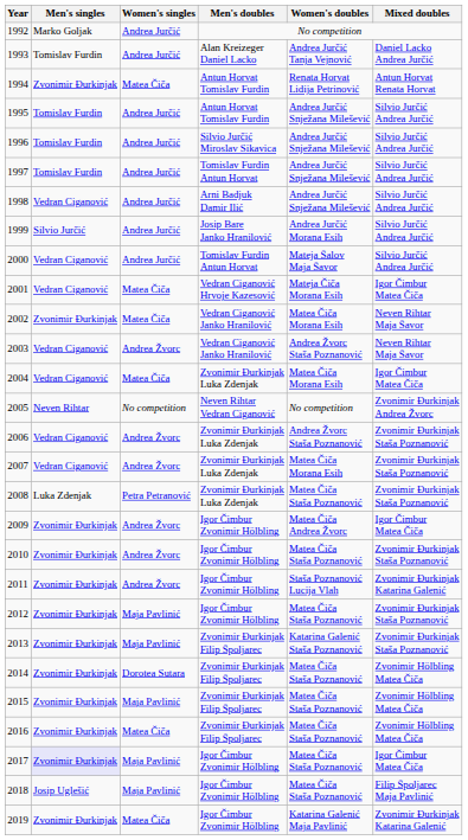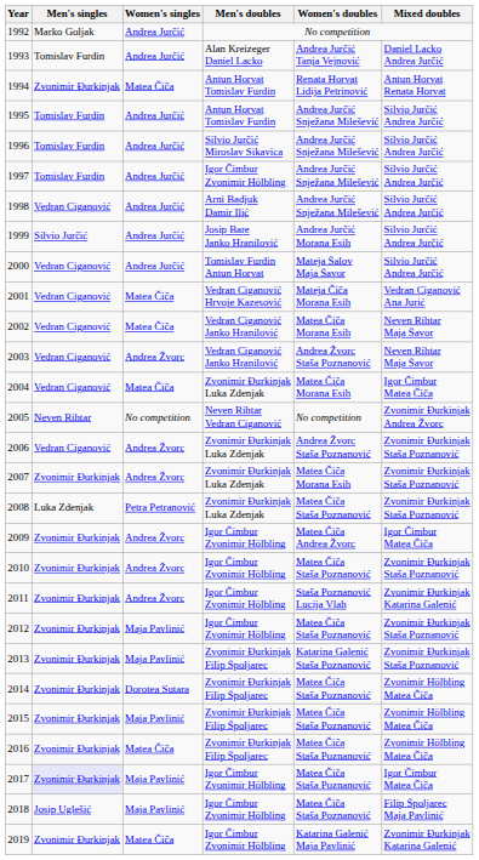 <table class=wikitable style="font-size:90%;">
 <tr>
 <th>Year</th>
 <th>Men's singles</th>
 <th>Women's singles</th>
 <th>Men's doubles</th>
 <th>Women's doubles</th>
 <th>Mixed doubles</th>
 </tr>
 <tr>
 <td>1992</td>
 <td>Marko Goljak</td>
 <td><a href='#'>Andrea Jurčić</a></td>
 <td colspan=3 align="center"><em>No competition</em></td>
 </tr>
 <tr>
 <td>1993</td>
 <td>Tomislav Furdin</td>
 <td><a href='#'>Andrea Jurčić</a></td>
 <td>Alan Kreizeger <br> <a href='#'>Daniel Lacko</a></td>
 <td><a href='#'>Andrea Jurčić</a> <br> <a href='#'>Tanja Vejnović</a></td>
 <td><a href='#'>Daniel Lacko</a> <br> <a href='#'>Andrea Jurčić</a></td>
 </tr>
 <tr>
 <td>1994</td>
 <td><a href='#'>Zvonimir Đurkinjak</a></td>
 <td><a href='#'>Matea Čiča</a></td>
 <td><a href='#'>Antun Horvat</a> <br> <a href='#'>Tomislav Furdin</a></td>
 <td><a href='#'>Renata Horvat</a> <br> <a href='#'>Lidija Petrinović</a></td>
 <td><a href='#'>Antun Horvat</a> <br> <a href='#'>Renata Horvat</a></td>
 </tr>
 <tr>
 <td>1995</td>
 <td><a href='#'>Tomislav Furdin</a></td>
 <td><a href='#'>Andrea Jurčić</a></td>
 <td><a href='#'>Antun Horvat</a> <br> <a href='#'>Tomislav Furdin</a></td>
 <td><a href='#'>Andrea Jurčić</a> <br> <a href='#'>Snježana Milešević</a></td>
 <td><a href='#'>Silvio Jurčić</a> <br> <a href='#'>Andrea Jurčić</a></td>
 </tr>
 <tr>
 <td>1996</td>
 <td><a href='#'>Tomislav Furdin</a></td>
 <td><a href='#'>Andrea Jurčić</a></td>
 <td><a href='#'>Silvio Jurčić</a> <br> <a href='#'>Miroslav Sikavica</a></td>
 <td><a href='#'>Andrea Jurčić</a> <br> <a href='#'>Snježana Milešević</a></td>
 <td><a href='#'>Silvio Jurčić</a> <br> <a href='#'>Andrea Jurčić</a></td>
 </tr>
 <tr>
 <td>1997</td>
 <td><a href='#'>Tomislav Furdin</a></td>
 <td><a href='#'>Andrea Jurčić</a></td>
-<td><a href='#'>Tomislav Furdin</a> <br> <a href='#'>Antun Horvat</a></td>
+<td><a href='#'>Igor Čimbur</a> <br> <a href='#'>Zvonimir Hölbling</a></td>
 <td><a href='#'>Andrea Jurčić</a> <br> <a href='#'>Snježana Milešević</a></td>
 <td><a href='#'>Silvio Jurčić</a> <br> <a href='#'>Andrea Jurčić</a></td>
 </tr>
 <tr>
 <td>1998</td>
 <td><a href='#'>Vedran Ciganović</a></td>
 <td><a href='#'>Andrea Jurčić</a></td>
 <td><a href='#'>Arni Badjuk</a> <br> <a href='#'>Damir Ilić</a></td>
 <td><a href='#'>Andrea Jurčić</a> <br> <a href='#'>Snježana Milešević</a></td>
 <td><a href='#'>Silvio Jurčić</a> <br> <a href='#'>Andrea Jurčić</a></td>
 </tr>
 <tr>
 <td>1999</td>
 <td><a href='#'>Silvio Jurčić</a></td>
 <td><a href='#'>Andrea Jurčić</a></td>
 <td><a href='#'>Josip Bare</a> <br> <a href='#'>Janko Hranilović</a></td>
 <td><a href='#'>Andrea Jurčić</a> <br> <a href='#'>Morana Esih</a></td>
 <td><a href='#'>Silvio Jurčić</a> <br> <a href='#'>Andrea Jurčić</a></td>
 </tr>
 <tr>
 <td>2000</td>
 <td><a href='#'>Vedran Ciganović</a></td>
 <td><a href='#'>Andrea Jurčić</a></td>
 <td><a href='#'>Tomislav Furdin</a> <br> <a href='#'>Antun Horvat</a></td>
 <td><a href='#'>Mateja Šalov</a> <br> <a href='#'>Maja Šavor</a></td>
 <td><a href='#'>Silvio Jurčić</a> <br> <a href='#'>Andrea Jurčić</a></td>
 </tr>
 <tr>
 <td>2001</td>
 <td><a href='#'>Vedran Ciganović</a></td>
 <td><a href='#'>Matea Čiča</a></td>
 <td><a href='#'>Vedran Ciganović</a> <br> <a href='#'>Hrvoje Kazesović</a></td>
 <td><a href='#'>Mateja Čiča</a> <br> <a href='#'>Morana Esih</a></td>
-<td><a href='#'>Igor Čimbur</a> <br> <a href='#'>Matea Čiča</a></td>
+<td><a href='#'>Vedran Ciganović</a> <br> <a href='#'>Ana Jurić</a></td>
 </tr>
 <tr>
 <td>2002</td>
-<td><a href='#'>Zvonimir Đurkinjak</a></td>
+<td><a href='#'>Vedran Ciganović</a></td>
 <td><a href='#'>Matea Čiča</a></td>
 <td><a href='#'>Vedran Ciganović</a> <br> <a href='#'>Janko Hranilović</a></td>
 <td><a href='#'>Matea Čiča</a> <br> <a href='#'>Morana Esih</a></td>
 <td><a href='#'>Neven Rihtar</a> <br> <a href='#'>Maja Šavor</a></td>
 </tr>
 <tr>
 <td>2003</td>
 <td><a href='#'>Vedran Ciganović</a></td>
 <td><a href='#'>Andrea Žvorc</a></td>
 <td><a href='#'>Vedran Ciganović</a> <br> <a href='#'>Janko Hranilović</a></td>
 <td><a href='#'>Andrea Žvorc</a> <br> <a href='#'>Staša Poznanović</a></td>
 <td><a href='#'>Neven Rihtar</a> <br> <a href='#'>Maja Šavor</a></td>
 </tr>
 <tr>
 <td>2004</td>
 <td><a href='#'>Vedran Ciganović</a></td>
 <td><a href='#'>Matea Čiča</a></td>
 <td><a href='#'>Zvonimir Đurkinjak</a> <br> Luka Zdenjak</td>
 <td><a href='#'>Matea Čiča</a> <br> <a href='#'>Morana Esih</a></td>
 <td><a href='#'>Igor Čimbur</a> <br> <a href='#'>Matea Čiča</a></td>
 </tr>
 <tr>
 <td>2005</td>
 <td><a href='#'>Neven Rihtar</a></td>
 <td><em>No competition</em></td>
 <td><a href='#'>Neven Rihtar</a> <br> <a href='#'>Vedran Ciganović</a></td>
 <td><em>No competition</em></td>
 <td><a href='#'>Zvonimir Đurkinjak</a> <br> <a href='#'>Andrea Žvorc</a></td>
 </tr>
 <tr>
 <td>2006</td>
 <td><a href='#'>Vedran Ciganović</a></td>
 <td><a href='#'>Andrea Žvorc</a></td>
 <td><a href='#'>Zvonimir Đurkinjak</a> <br> Luka Zdenjak</td>
 <td><a href='#'>Andrea Žvorc</a> <br> <a href='#'>Staša Poznanović</a></td>
 <td><a href='#'>Zvonimir Đurkinjak</a> <br> <a href='#'>Staša Poznanović</a></td>
 </tr>
 <tr>
 <td>2007</td>
-<td><a href='#'>Vedran Ciganović</a></td>
+<td><a href='#'>Zvonimir Đurkinjak</a></td>
 <td><a href='#'>Andrea Žvorc</a></td>
 <td><a href='#'>Zvonimir Đurkinjak</a> <br> Luka Zdenjak</td>
 <td><a href='#'>Matea Čiča</a> <br> <a href='#'>Morana Esih</a></td>
 <td><a href='#'>Zvonimir Đurkinjak</a> <br> <a href='#'>Staša Poznanović</a></td>
 </tr>
 <tr>
 <td>2008</td>
 <td>Luka Zdenjak</td>
 <td><a href='#'>Petra Petranović</a></td>
 <td><a href='#'>Zvonimir Đurkinjak</a> <br> Luka Zdenjak</td>
 <td><a href='#'>Matea Čiča</a> <br> <a href='#'>Staša Poznanović</a></td>
 <td><a href='#'>Zvonimir Đurkinjak</a> <br> <a href='#'>Staša Poznanović</a></td>
 </tr>
 <tr>
 <td>2009</td>
 <td><a href='#'>Zvonimir Đurkinjak</a></td>
 <td><a href='#'>Andrea Žvorc</a></td>
 <td><a href='#'>Igor Čimbur</a> <br> <a href='#'>Zvonimir Hölbling</a></td>
 <td><a href='#'>Matea Čiča</a> <br> <a href='#'>Andrea Žvorc</a></td>
 <td><a href='#'>Igor Čimbur</a> <br> <a href='#'>Matea Čiča</a></td>
 </tr>
 <tr>
 <td>2010</td>
 <td><a href='#'>Zvonimir Đurkinjak</a></td>
 <td><a href='#'>Andrea Žvorc</a></td>
 <td><a href='#'>Igor Čimbur</a> <br> <a href='#'>Zvonimir Hölbling</a></td>
 <td><a href='#'>Matea Čiča</a> <br> <a href='#'>Staša Poznanović</a></td>
 <td><a href='#'>Zvonimir Đurkinjak</a> <br> <a href='#'>Staša Poznanović</a></td>
 </tr>
 <tr>
 <td>2011</td>
 <td><a href='#'>Zvonimir Đurkinjak</a></td>
 <td><a href='#'>Andrea Žvorc</a></td>
 <td><a href='#'>Igor Čimbur</a> <br> <a href='#'>Zvonimir Hölbling</a></td>
 <td><a href='#'>Staša Poznanović</a> <br> <a href='#'>Lucija Vlah</a></td>
 <td><a href='#'>Zvonimir Đurkinjak</a> <br> <a href='#'>Katarina Galenić</a></td>
 </tr>
 <tr>
 <td>2012</td>
 <td><a href='#'>Zvonimir Đurkinjak</a></td>
 <td><a href='#'>Maja Pavlinić</a></td>
 <td><a href='#'>Igor Čimbur</a> <br> <a href='#'>Zvonimir Hölbling</a></td>
 <td><a href='#'>Matea Čiča</a> <br> <a href='#'>Staša Poznanović</a></td>
 <td><a href='#'>Zvonimir Đurkinjak</a> <br> <a href='#'>Staša Poznanović</a></td>
 </tr>
 <tr>
 <td>2013</td>
 <td><a href='#'>Zvonimir Đurkinjak</a></td>
 <td><a href='#'>Maja Pavlinić</a></td>
 <td><a href='#'>Zvonimir Đurkinjak</a> <br> <a href='#'>Filip Špoljarec</a></td>
 <td><a href='#'>Katarina Galenić</a> <br> <a href='#'>Staša Poznanović</a></td>
 <td><a href='#'>Zvonimir Đurkinjak</a> <br> <a href='#'>Staša Poznanović</a></td>
 </tr>
 <tr>
 <td>2014</td>
 <td><a href='#'>Zvonimir Đurkinjak</a></td>
 <td><a href='#'>Dorotea Sutara</a></td>
 <td><a href='#'>Zvonimir Đurkinjak</a> <br> <a href='#'>Filip Špoljarec</a></td>
 <td><a href='#'>Matea Čiča</a> <br> <a href='#'>Staša Poznanović</a></td>
 <td><a href='#'>Zvonimir Hölbling</a> <br> <a href='#'>Matea Čiča</a></td>
 </tr>
 <tr>
 <td>2015</td>
 <td><a href='#'>Zvonimir Đurkinjak</a></td>
 <td><a href='#'>Maja Pavlinić</a></td>
 <td><a href='#'>Zvonimir Đurkinjak</a> <br> <a href='#'>Filip Špoljarec</a></td>
 <td><a href='#'>Matea Čiča</a> <br> <a href='#'>Staša Poznanović</a></td>
 <td><a href='#'>Zvonimir Hölbling</a> <br> <a href='#'>Matea Čiča</a></td>
 </tr>
 <tr>
 <td>2016</td>
 <td><a href='#'>Zvonimir Đurkinjak</a></td>
 <td><a href='#'>Matea Čiča</a></td>
 <td><a href='#'>Zvonimir Đurkinjak</a> <br> <a href='#'>Filip Špoljarec</a></td>
 <td><a href='#'>Matea Čiča</a> <br> <a href='#'>Staša Poznanović</a></td>
 <td><a href='#'>Zvonimir Hölbling</a> <br> <a href='#'>Matea Čiča</a></td>
 </tr>
 <tr>
 <td>2017</td>
 <td style="background: lavender;"><a href='#'>Zvonimir Đurkinjak</a></td>
 <td><a href='#'>Maja Pavlinić</a></td>
 <td><a href='#'>Igor Čimbur</a> <br> <a href='#'>Zvonimir Hölbling</a></td>
 <td><a href='#'>Matea Čiča</a> <br> <a href='#'>Staša Poznanović</a></td>
 <td><a href='#'>Igor Čimbur</a> <br> <a href='#'>Matea Čiča</a></td>
 </tr>
 <tr>
 <td>2018</td>
 <td><a href='#'>Josip Uglešić</a></td>
 <td><a href='#'>Maja Pavlinić</a></td>
 <td><a href='#'>Igor Čimbur</a> <br> <a href='#'>Zvonimir Hölbling</a></td>
 <td><a href='#'>Matea Čiča</a> <br> <a href='#'>Staša Poznanović</a></td>
 <td><a href='#'>Filip Špoljarec</a> <br> <a href='#'>Maja Pavlinić</a></td>
 </tr>
 <tr>
 <td>2019</td>
 <td><a href='#'>Zvonimir Đurkinjak</a></td>
 <td><a href='#'>Matea Čiča</a></td>
 <td><a href='#'>Igor Čimbur</a> <br> <a href='#'>Zvonimir Hölbling</a></td>
 <td><a href='#'>Katarina Galenić</a> <br> <a href='#'>Maja Pavlinić</a></td>
 <td><a href='#'>Zvonimir Đurkinjak</a> <br> <a href='#'>Katarina Galenić</a></td>
 </tr>
 </table>
